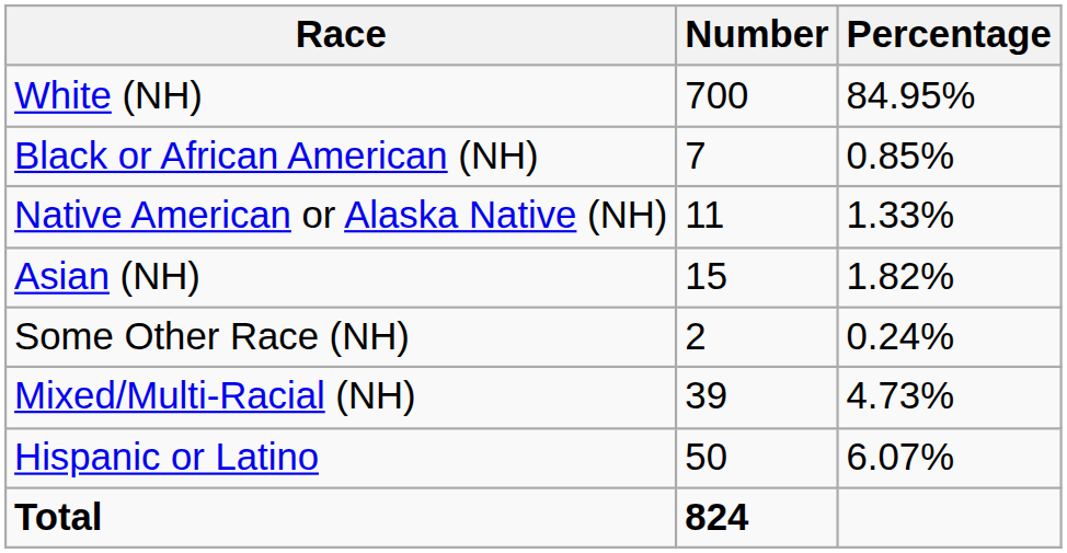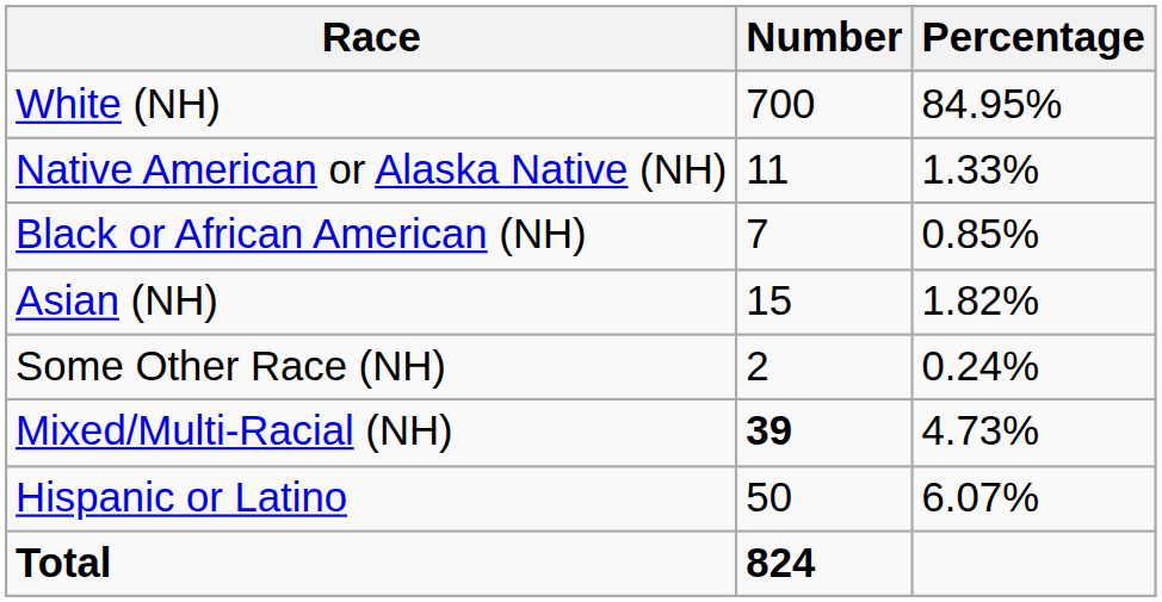 <table class="wikitable">
 <tr>
 <th>Race</th>
 <th>Number</th>
 <th>Percentage</th>
 </tr>
 <tr>
 <td><a href='#'>White</a> (NH)</td>
 <td>700</td>
 <td>84.95%</td>
 </tr>
 <tr>
+<td><a href='#'>Native American</a> or <a href='#'>Alaska Native</a> (NH)</td>
+<td>11</td>
+<td>1.33%</td>
+</tr>
+<tr>
 <td><a href='#'>Black or African American</a> (NH)</td>
 <td>7</td>
 <td>0.85%</td>
-</tr>
-<tr>
-<td><a href='#'>Native American</a> or <a href='#'>Alaska Native</a> (NH)</td>
-<td>11</td>
-<td>1.33%</td>
 </tr>
 <tr>
 <td><a href='#'>Asian</a> (NH)</td>
 <td>15</td>
 <td>1.82%</td>
 </tr>
 <tr>
 <td>Some Other Race (NH)</td>
 <td>2</td>
 <td>0.24%</td>
 </tr>
 <tr>
 <td><a href='#'>Mixed/Multi-Racial</a> (NH)</td>
-<td>39</td>
+<td><strong>39</strong></td>
 <td>4.73%</td>
 </tr>
 <tr>
 <td><a href='#'>Hispanic or Latino</a></td>
 <td>50</td>
 <td>6.07%</td>
 </tr>
 <tr>
 <td><strong>Total</strong></td>
 <td><strong>824</strong></td>
 <td></td>
 </tr>
 </table>
